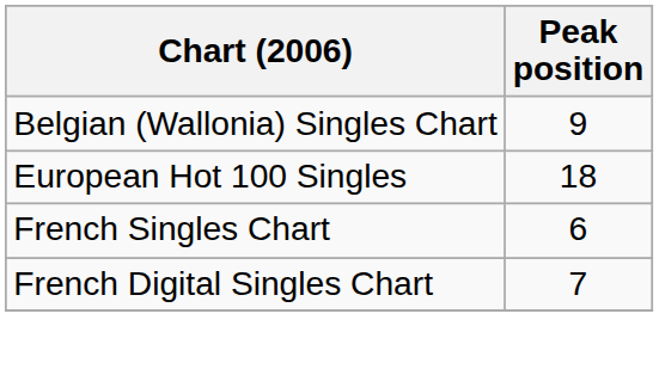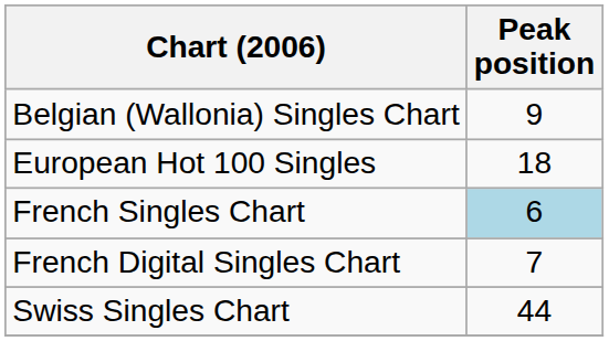 <table class="wikitable sortable">
 <tr>
 <th>Chart (2006)</th>
 <th>Peak<br>position</th>
 </tr>
 <tr>
 <td>Belgian (Wallonia) Singles Chart</td>
 <td align="center">9</td>
 </tr>
 <tr>
 <td>European Hot 100 Singles</td>
 <td align="center">18</td>
 </tr>
 <tr>
 <td>French Singles Chart</td>
-<td align="center">6</td>
+<td align="center" style="background: lightblue;">6</td>
 </tr>
 <tr>
 <td>French Digital Singles Chart</td>
 <td align="center">7</td>
 </tr>
 <tr>
+<td>Swiss Singles Chart</td>
+<td align="center">44</td>
+</tr>
+<tr>
 </tr>
 </table>
